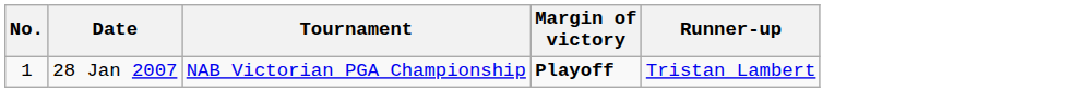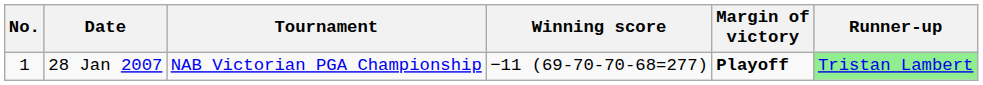 <table class="wikitable" style="font-size:95%;">
 <tr>
 <th>No.</th>
 <th>Date</th>
 <th>Tournament</th>
+<th>Winning score</th>
 <th>Margin of<br>victory</th>
 <th>Runner-up</th>
 </tr>
 <tr>
 <td align=center>1</td>
 <td align=right>28 Jan <a href='#'>2007</a></td>
 <td><a href='#'>NAB Victorian PGA Championship</a></td>
+<td>−11 (69-70-70-68=277)</td>
 <td><strong>Playoff</strong></td>
-<td> <a href='#'>Tristan Lambert</a></td>
+<td style="background: lightgreen;"> <a href='#'>Tristan Lambert</a></td>
 </tr>
 </table>
